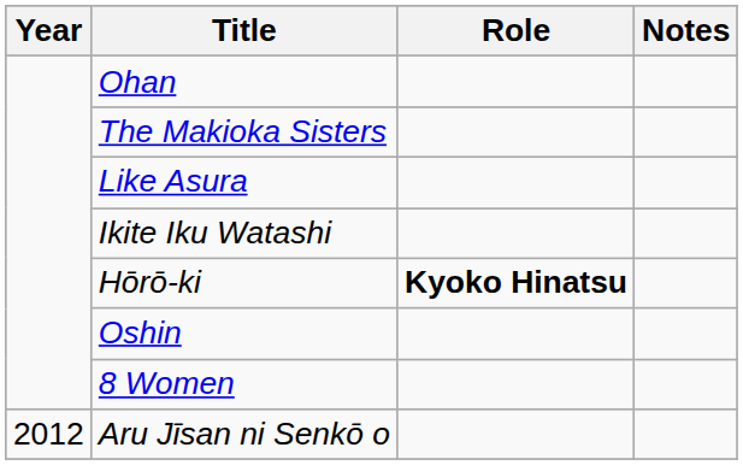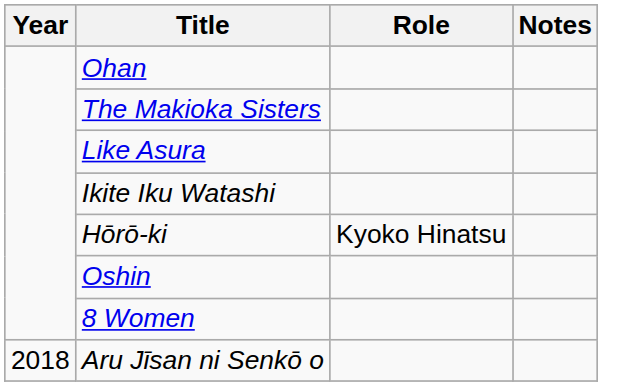 <table class="wikitable">
 <tr>
 <th>Year</th>
 <th>Title</th>
 <th>Role</th>
 <th>Notes</th>
 </tr>
 <tr>
 <td rowspan="7"></td>
 <td><em><a href='#'>Ohan</a></em></td>
 <td></td>
 <td></td>
 </tr>
 <tr>
 <td><em><a href='#'>The Makioka Sisters</a></em></td>
 <td></td>
 <td></td>
 </tr>
 <tr>
 <td><em><a href='#'>Like Asura</a></em></td>
 <td></td>
 <td></td>
 </tr>
 <tr>
 <td><em>Ikite Iku Watashi</em></td>
 <td></td>
 <td></td>
 </tr>
 <tr>
 <td><em>Hōrō-ki</em></td>
-<td><strong>Kyoko Hinatsu</strong></td>
+<td>Kyoko Hinatsu</td>
 <td></td>
 </tr>
 <tr>
 <td><em><a href='#'>Oshin</a></em></td>
 <td></td>
 <td></td>
 </tr>
 <tr>
 <td><em><a href='#'>8 Women</a></em></td>
 <td></td>
 <td></td>
 </tr>
 <tr>
-<td>2012</td>
+<td>2018</td>
 <td><em>Aru Jīsan ni Senkō o</em></td>
 <td></td>
 <td></td>
 </tr>
 </table>
